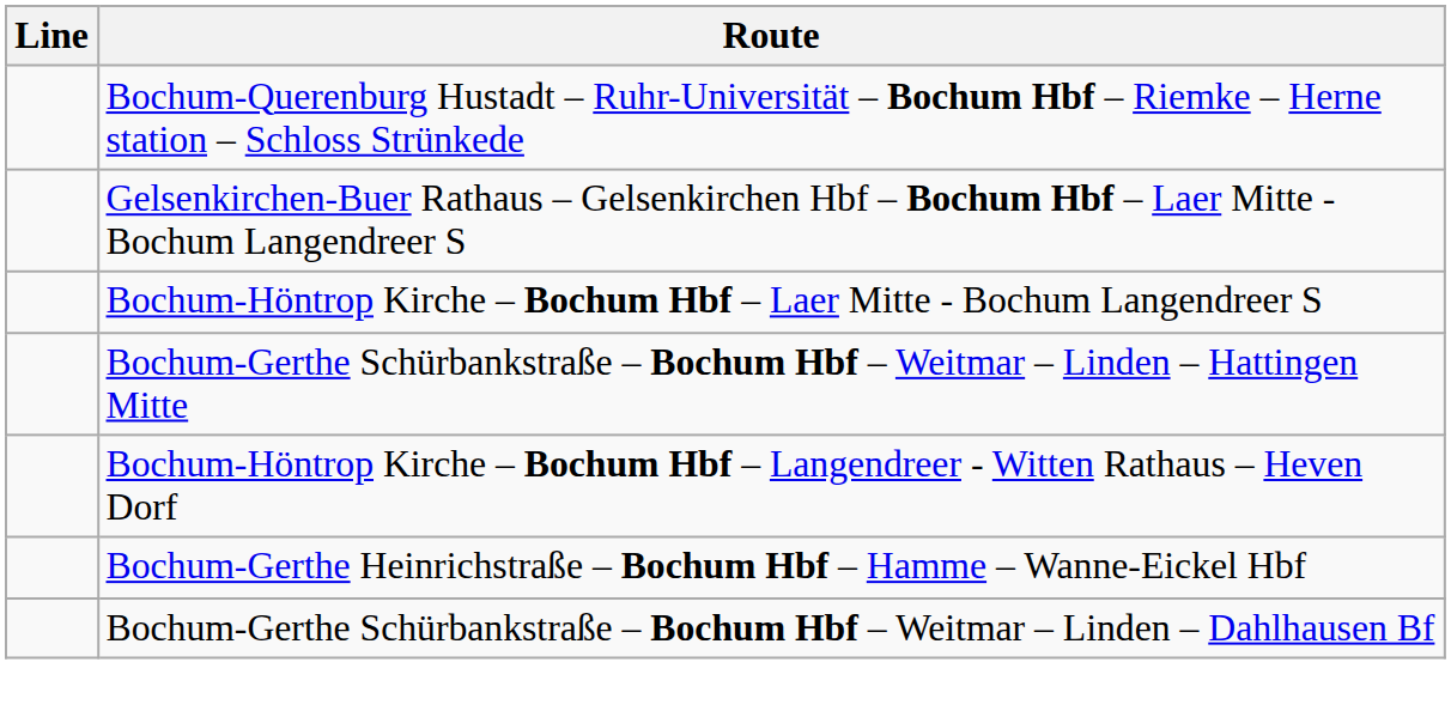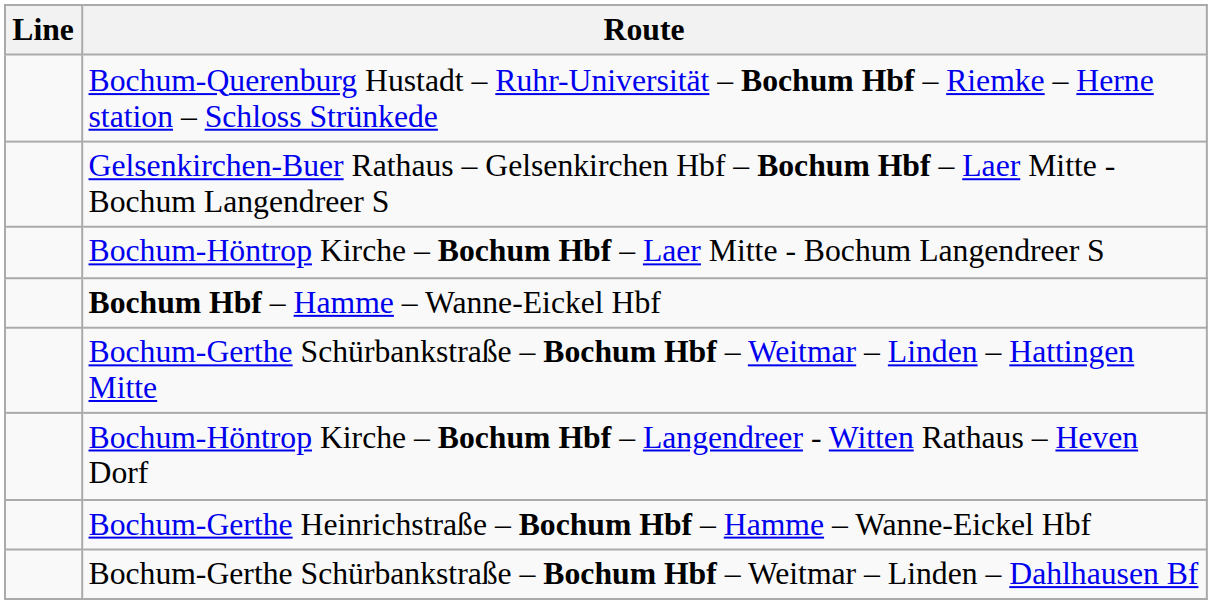 <table class="wikitable">
 <tr class="hintergrundfarbe5">
 <th>Line</th>
 <th>Route</th>
 </tr>
 <tr>
 <td></td>
 <td><a href='#'>Bochum-Querenburg</a> Hustadt – <a href='#'>Ruhr-Universität</a> – <strong>Bochum Hbf</strong> – <a href='#'>Riemke</a> – <a href='#'>Herne station</a> – <a href='#'>Schloss Strünkede</a></td>
 </tr>
 <tr>
 <td></td>
 <td><a href='#'>Gelsenkirchen-Buer</a> Rathaus – Gelsenkirchen Hbf – <strong>Bochum Hbf</strong> – <a href='#'>Laer</a> Mitte - Bochum Langendreer S</td>
 </tr>
 <tr>
 <td></td>
 <td><a href='#'>Bochum-Höntrop</a> Kirche – <strong>Bochum Hbf</strong> –  <a href='#'>Laer</a> Mitte - Bochum Langendreer S</td>
 </tr>
 <tr>
 <td></td>
+<td><strong>Bochum Hbf</strong> – <a href='#'>Hamme</a> – Wanne-Eickel Hbf</td>
+</tr>
+<tr>
+<td></td>
 <td><a href='#'>Bochum-Gerthe</a> Schürbankstraße – <strong>Bochum Hbf</strong> – <a href='#'>Weitmar</a> – <a href='#'>Linden</a> – <a href='#'>Hattingen Mitte</a></td>
 </tr>
 <tr>
 <td></td>
 <td><a href='#'>Bochum-Höntrop</a> Kirche – <strong>Bochum Hbf</strong> – <a href='#'>Langendreer</a> - <a href='#'>Witten</a> Rathaus – <a href='#'>Heven</a> Dorf</td>
 </tr>
 <tr>
 <td></td>
 <td><a href='#'>Bochum-Gerthe</a> Heinrichstraße – <strong>Bochum Hbf</strong> – <a href='#'>Hamme</a> – Wanne-Eickel Hbf</td>
 </tr>
 <tr>
 <td></td>
 <td>Bochum-Gerthe Schürbankstraße – <strong>Bochum Hbf</strong> – Weitmar – Linden – <a href='#'>Dahlhausen Bf</a></td>
 </tr>
 </table>
